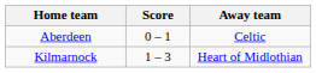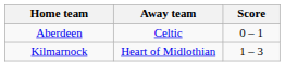 <table class="wikitable" style="text-align: center">
 <tr>
 <th width=140>Home team</th>
+<th width=140>Away team</th>
 <th width=70>Score</th>
-<th width=140>Away team</th>
 </tr>
 <tr>
 <td><a href='#'>Aberdeen</a></td>
+<td><a href='#'>Celtic</a></td>
 <td>0 – 1</td>
-<td><a href='#'>Celtic</a></td>
 </tr>
 <tr>
 <td><a href='#'>Kilmarnock</a></td>
+<td><a href='#'>Heart of Midlothian</a></td>
 <td>1 – 3</td>
-<td><a href='#'>Heart of Midlothian</a></td>
 </tr>
 </table>
